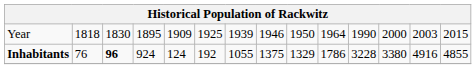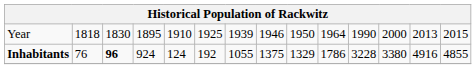 <table class="wikitable">
 <tr>
 <th colspan="14">Historical Population of Rackwitz</th>
 </tr>
 <tr>
 <td>Year</td>
 <td>1818</td>
 <td>1830</td>
 <td>1895</td>
-<td>1909</td>
+<td>1910</td>
 <td>1925</td>
 <td>1939</td>
 <td>1946</td>
 <td>1950</td>
 <td>1964</td>
 <td>1990</td>
 <td>2000</td>
-<td>2003</td>
+<td>2013</td>
 <td>2015 </td>
 </tr>
 <tr>
 <td align=left><strong>Inhabitants</strong></td>
 <td>76</td>
 <td><strong>96</strong></td>
 <td>924</td>
 <td>124</td>
 <td>192</td>
 <td>1055</td>
 <td>1375</td>
 <td>1329</td>
 <td>1786</td>
 <td>3228</td>
 <td>3380</td>
 <td>4916</td>
 <td>4855</td>
 </tr>
 <tr>
 </tr>
 </table>
